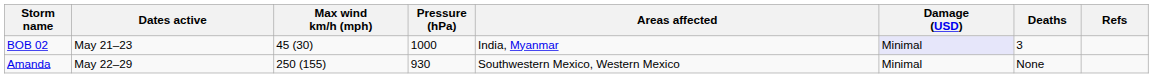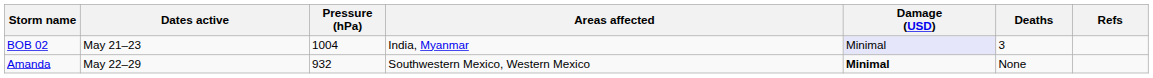 <table class="wikitable sortable">
 <tr>
 <th width="5%">Storm name</th>
 <th width="15%">Dates active</th>
-<th width="10%">Max wind<br>km/h (mph)</th>
 <th width="5%">Pressure<br>(hPa)</th>
 <th width="30%">Areas affected</th>
 <th width="10%">Damage<br>(<a href='#'>USD</a>)</th>
 <th width="5%">Deaths</th>
 <th width="5%">Refs</th>
 </tr>
 <tr>
 <td><a href='#'>BOB 02</a></td>
 <td>May 21–23</td>
-<td>45 (30)</td>
-<td>1000</td>
+<td>1004</td>
 <td>India, <a href='#'>Myanmar</a></td>
 <td style="background: lavender;">Minimal</td>
 <td>3</td>
 <td></td>
 </tr>
 <tr>
 <td><a href='#'>Amanda</a></td>
 <td>May 22–29</td>
-<td>250 (155)</td>
-<td>930</td>
+<td>932</td>
 <td>Southwestern Mexico, Western Mexico</td>
-<td>Minimal</td>
+<td><strong>Minimal</strong></td>
 <td>None</td>
 <td></td>
 </tr>
 </table>
